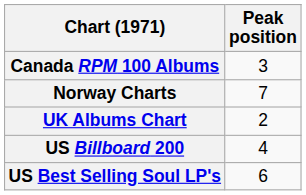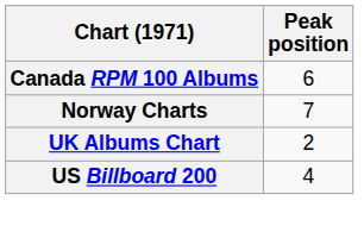 <table class="wikitable sortable plainrowheaders">
 <tr>
 <th scope="col">Chart (1971)</th>
 <th scope="col">Peak<br>position</th>
 </tr>
 <tr>
 <th scope="row">Canada <a href='#'><em>RPM</em> 100 Albums</a></th>
-<td align="center">3</td>
+<td align="center">6</td>
 </tr>
 <tr>
 <th scope = "row">Norway Charts</th>
 <td align="center">7</td>
 </tr>
 <tr>
 <th scope="row"><a href='#'>UK Albums Chart</a></th>
 <td align="center">2</td>
 </tr>
 <tr>
 <th scope="row">US <a href='#'><em>Billboard</em> 200</a></th>
 <td align="center">4</td>
 </tr>
-<tr>
-<th scope="row">US <a href='#'>Best Selling Soul LP's</a></th>
-<td align="center">6</td>
-</tr>
 </table>
